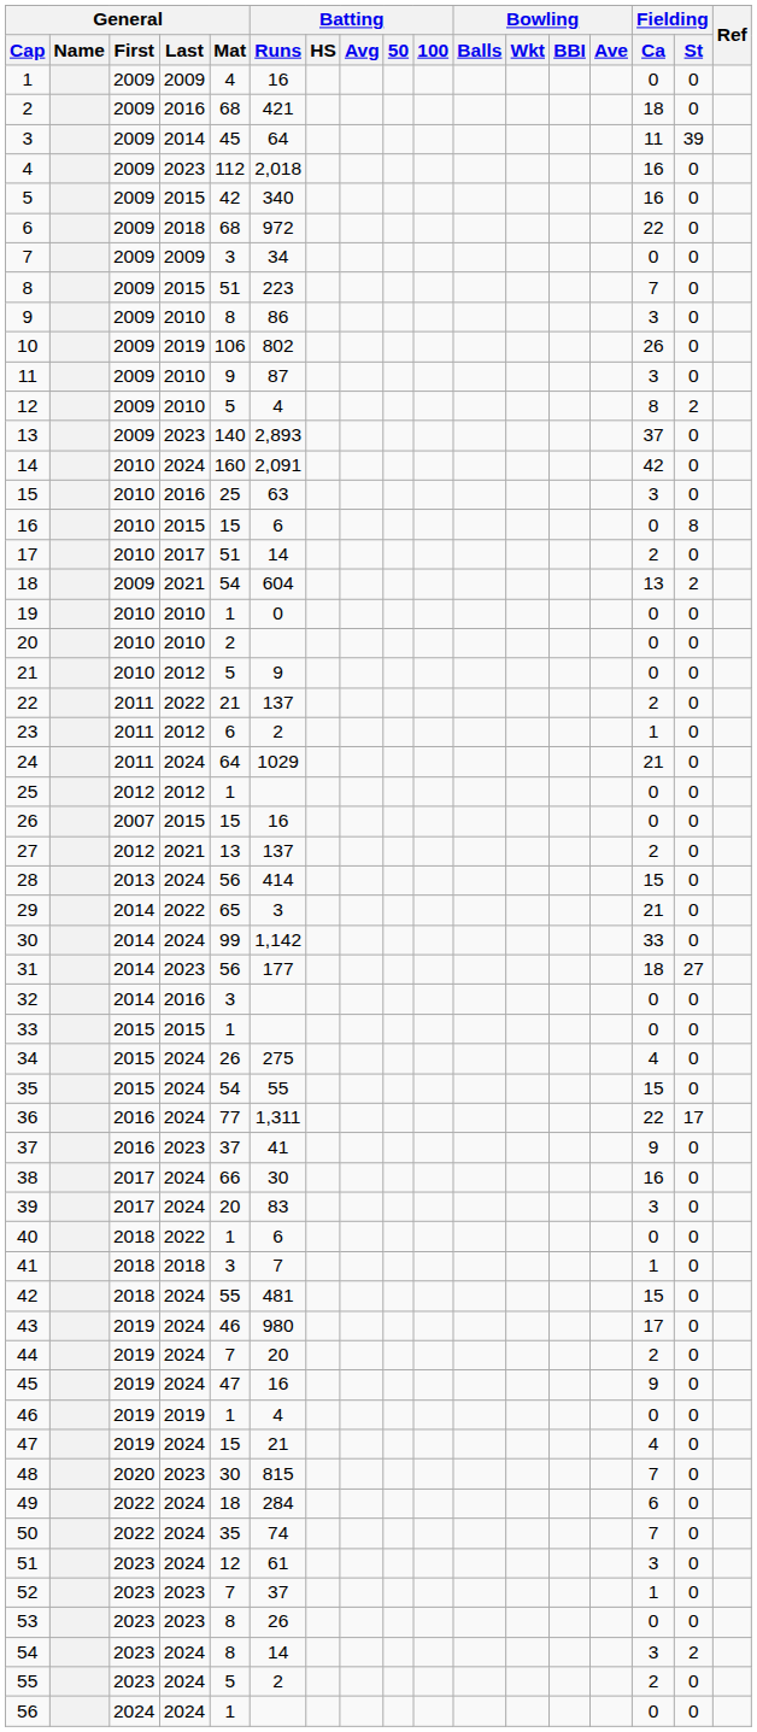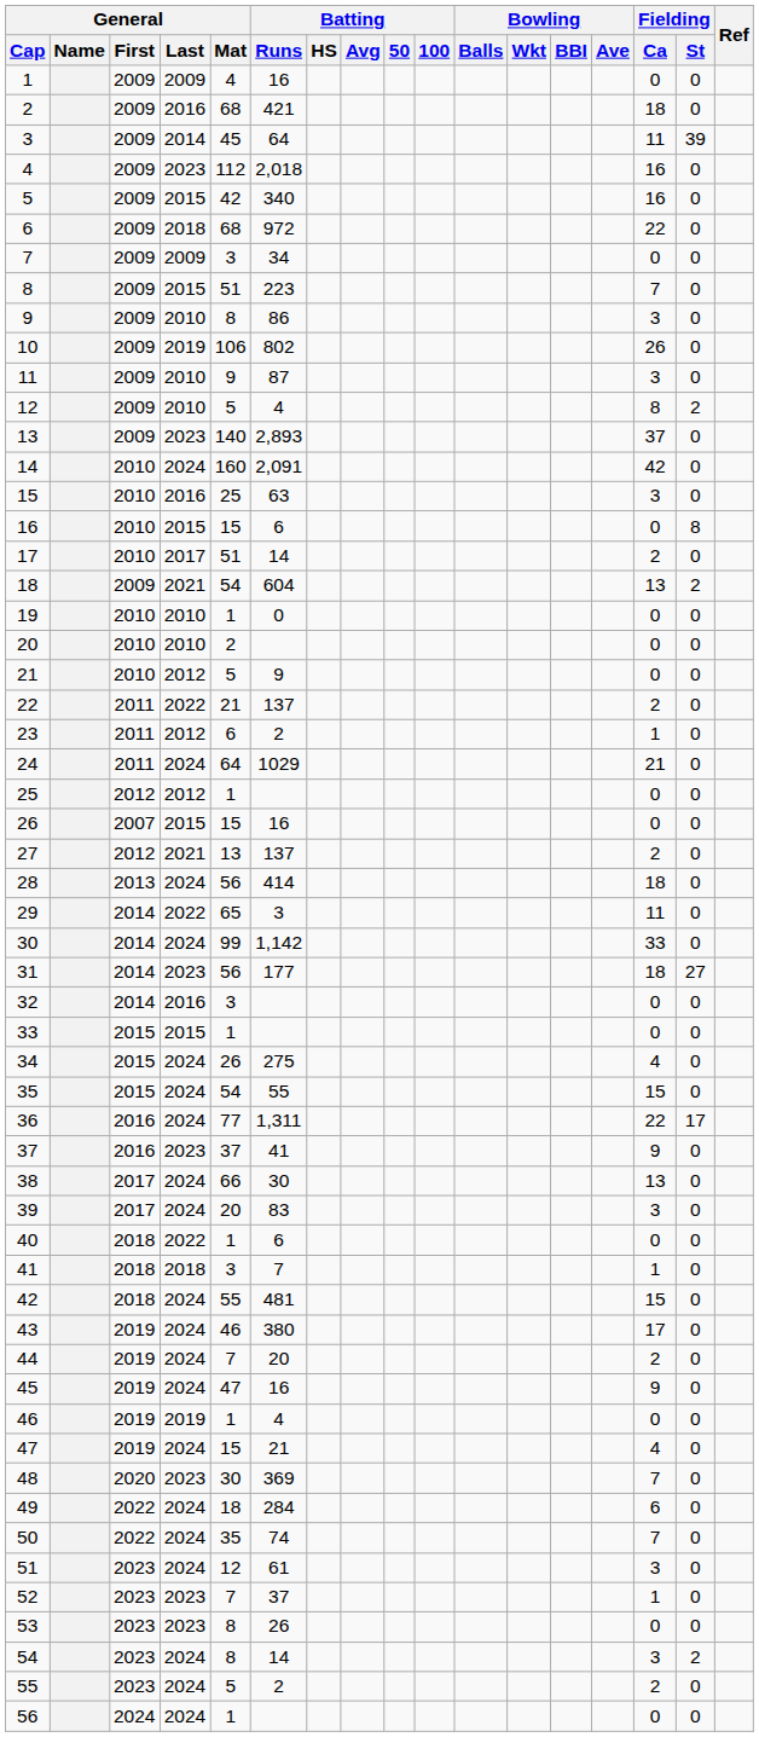 <table class="wikitable sortable plainrowheaders">
 <tr align="center">
 </tr>
 <tr class="unsortable">
 <th scope="col" colspan=5 class="unsortable">General</th>
 <th colspan=5 scope="col"><a href='#'>Batting</a></th>
 <th colspan=4 scope="col"><a href='#'>Bowling</a></th>
 <th colspan=2 scope="col"><a href='#'>Fielding</a></th>
 <th scope="col" class="unsortable" rowspan="2">Ref</th>
 </tr>
 <tr align="center">
 <th scope="col" rowspan="1"><a href='#'>Cap</a></th>
 <th scope="col" rowspan="1">Name</th>
 <th scope="col" rowspan="1">First</th>
 <th scope="col" rowspan="1">Last</th>
 <th scope="col" rowspan="1">Mat</th>
 <th scope="col"><a href='#'>Runs</a></th>
 <th scope="col">HS</th>
 <th scope="col"><a href='#'>Avg</a></th>
 <th scope="col"><a href='#'>50</a></th>
 <th scope="col"><a href='#'>100</a></th>
 <th scope="col"><a href='#'>Balls</a></th>
 <th scope="col"><a href='#'>Wkt</a></th>
 <th scope="col"><a href='#'>BBI</a></th>
 <th scope="col"><a href='#'>Ave</a></th>
 <th scope="col"><a href='#'>Ca</a></th>
 <th scope="col"><a href='#'>St</a></th>
 </tr>
 <tr align="center">
 <td>1</td>
 <th scope="row"></th>
 <td>2009</td>
 <td>2009</td>
 <td>4</td>
 <td>16</td>
 <td></td>
 <td></td>
 <td></td>
 <td></td>
 <td></td>
 <td></td>
 <td></td>
 <td></td>
 <td>0</td>
 <td>0</td>
 <td></td>
 </tr>
 <tr align="center">
 <td>2</td>
 <th scope="row"></th>
 <td>2009</td>
 <td>2016</td>
 <td>68</td>
 <td>421</td>
 <td></td>
 <td></td>
 <td></td>
 <td></td>
 <td></td>
 <td></td>
 <td></td>
 <td></td>
 <td>18</td>
 <td>0</td>
 <td></td>
 </tr>
 <tr align="center">
 <td>3</td>
 <th scope="row"> </th>
 <td>2009</td>
 <td>2014</td>
 <td>45</td>
 <td>64</td>
 <td></td>
 <td></td>
 <td></td>
 <td></td>
 <td></td>
 <td></td>
 <td></td>
 <td></td>
 <td>11</td>
 <td>39</td>
 <td></td>
 </tr>
 <tr align="center">
 <td>4</td>
 <th scope="row"> </th>
 <td>2009</td>
 <td>2023</td>
 <td>112</td>
 <td>2,018</td>
 <td></td>
 <td></td>
 <td></td>
 <td></td>
 <td></td>
 <td></td>
 <td></td>
 <td></td>
 <td>16</td>
 <td>0</td>
 <td></td>
 </tr>
 <tr align="center">
 <td>5</td>
 <th scope="row"></th>
 <td>2009</td>
 <td>2015</td>
 <td>42</td>
 <td>340</td>
 <td></td>
 <td></td>
 <td></td>
 <td></td>
 <td></td>
 <td></td>
 <td></td>
 <td></td>
 <td>16</td>
 <td>0</td>
 <td></td>
 </tr>
 <tr align="center">
 <td>6</td>
 <th scope="row"></th>
 <td>2009</td>
 <td>2018</td>
 <td>68</td>
 <td>972</td>
 <td></td>
 <td></td>
 <td></td>
 <td></td>
 <td></td>
 <td></td>
 <td></td>
 <td></td>
 <td>22</td>
 <td>0</td>
 <td></td>
 </tr>
 <tr align="center">
 <td>7</td>
 <th scope="row"></th>
 <td>2009</td>
 <td>2009</td>
 <td>3</td>
 <td>34</td>
 <td></td>
 <td></td>
 <td></td>
 <td></td>
 <td></td>
 <td></td>
 <td></td>
 <td></td>
 <td>0</td>
 <td>0</td>
 <td></td>
 </tr>
 <tr align="center">
 <td>8</td>
 <th scope="row"></th>
 <td>2009</td>
 <td>2015</td>
 <td>51</td>
 <td>223</td>
 <td></td>
 <td></td>
 <td></td>
 <td></td>
 <td></td>
 <td></td>
 <td></td>
 <td></td>
 <td>7</td>
 <td>0</td>
 <td></td>
 </tr>
 <tr align="center">
 <td>9</td>
 <th scope="row"></th>
 <td>2009</td>
 <td>2010</td>
 <td>8</td>
 <td>86</td>
 <td></td>
 <td></td>
 <td></td>
 <td></td>
 <td></td>
 <td></td>
 <td></td>
 <td></td>
 <td>3</td>
 <td>0</td>
 <td></td>
 </tr>
 <tr align="center">
 <td>10</td>
 <th scope="row"> </th>
 <td>2009</td>
 <td>2019</td>
 <td>106</td>
 <td>802</td>
 <td></td>
 <td></td>
 <td></td>
 <td></td>
 <td></td>
 <td></td>
 <td></td>
 <td></td>
 <td>26</td>
 <td>0</td>
 <td></td>
 </tr>
 <tr align="center">
 <td>11</td>
 <th scope="row"></th>
 <td>2009</td>
 <td>2010</td>
 <td>9</td>
 <td>87</td>
 <td></td>
 <td></td>
 <td></td>
 <td></td>
 <td></td>
 <td></td>
 <td></td>
 <td></td>
 <td>3</td>
 <td>0</td>
 <td></td>
 </tr>
 <tr align="center">
 <td>12</td>
 <th scope="row"> </th>
 <td>2009</td>
 <td>2010</td>
 <td>5</td>
 <td>4</td>
 <td></td>
 <td></td>
 <td></td>
 <td></td>
 <td></td>
 <td></td>
 <td></td>
 <td></td>
 <td>8</td>
 <td>2</td>
 <td></td>
 </tr>
 <tr align="center">
 <td>13</td>
 <th scope="row"> </th>
 <td>2009</td>
 <td>2023</td>
 <td>140</td>
 <td>2,893</td>
 <td></td>
 <td></td>
 <td></td>
 <td></td>
 <td></td>
 <td></td>
 <td></td>
 <td></td>
 <td>37</td>
 <td>0</td>
 <td></td>
 </tr>
 <tr align="center">
 <td>14</td>
 <th scope="row"> </th>
 <td>2010</td>
 <td>2024</td>
 <td>160</td>
 <td>2,091</td>
 <td></td>
 <td></td>
 <td></td>
 <td></td>
 <td></td>
 <td></td>
 <td></td>
 <td></td>
 <td>42</td>
 <td>0</td>
 <td></td>
 </tr>
 <tr align="center">
 <td>15</td>
 <th scope="row"> </th>
 <td>2010</td>
 <td>2016</td>
 <td>25</td>
 <td>63</td>
 <td></td>
 <td></td>
 <td></td>
 <td></td>
 <td></td>
 <td></td>
 <td></td>
 <td></td>
 <td>3</td>
 <td>0</td>
 <td></td>
 </tr>
 <tr align="center">
 <td>16</td>
 <th scope="row"> </th>
 <td>2010</td>
 <td>2015</td>
 <td>15</td>
 <td>6</td>
 <td></td>
 <td></td>
 <td></td>
 <td></td>
 <td></td>
 <td></td>
 <td></td>
 <td></td>
 <td>0</td>
 <td>8</td>
 <td></td>
 </tr>
 <tr align="center">
 <td>17</td>
 <th scope="row"></th>
 <td>2010</td>
 <td>2017</td>
 <td>51</td>
 <td>14</td>
 <td></td>
 <td></td>
 <td></td>
 <td></td>
 <td></td>
 <td></td>
 <td></td>
 <td></td>
 <td>2</td>
 <td>0</td>
 <td></td>
 </tr>
 <tr align="center">
 <td>18</td>
 <th scope="row"> </th>
 <td>2009</td>
 <td>2021</td>
 <td>54</td>
 <td>604</td>
 <td></td>
 <td></td>
 <td></td>
 <td></td>
 <td></td>
 <td></td>
 <td></td>
 <td></td>
 <td>13</td>
 <td>2</td>
 <td></td>
 </tr>
 <tr align="center">
 <td>19</td>
 <th scope="row"></th>
 <td>2010</td>
 <td>2010</td>
 <td>1</td>
 <td>0</td>
 <td></td>
 <td></td>
 <td></td>
 <td></td>
 <td></td>
 <td></td>
 <td></td>
 <td></td>
 <td>0</td>
 <td>0</td>
 <td></td>
 </tr>
 <tr align="center">
 <td>20</td>
 <th scope="row"></th>
 <td>2010</td>
 <td>2010</td>
 <td>2</td>
 <td></td>
 <td></td>
 <td></td>
 <td></td>
 <td></td>
 <td></td>
 <td></td>
 <td></td>
 <td></td>
 <td>0</td>
 <td>0</td>
 <td></td>
 </tr>
 <tr align="center">
 <td>21</td>
 <th scope="row"></th>
 <td>2010</td>
 <td>2012</td>
 <td>5</td>
 <td>9</td>
 <td></td>
 <td></td>
 <td></td>
 <td></td>
 <td></td>
 <td></td>
 <td></td>
 <td></td>
 <td>0</td>
 <td>0</td>
 <td></td>
 </tr>
 <tr align="center">
 <td>22</td>
 <th scope="row"></th>
 <td>2011</td>
 <td>2022</td>
 <td>21</td>
 <td>137</td>
 <td></td>
 <td></td>
 <td></td>
 <td></td>
 <td></td>
 <td></td>
 <td></td>
 <td></td>
 <td>2</td>
 <td>0</td>
 <td></td>
 </tr>
 <tr align="center">
 <td>23</td>
 <th scope="row"></th>
 <td>2011</td>
 <td>2012</td>
 <td>6</td>
 <td>2</td>
 <td></td>
 <td></td>
 <td></td>
 <td></td>
 <td></td>
 <td></td>
 <td></td>
 <td></td>
 <td>1</td>
 <td>0</td>
 <td></td>
 </tr>
 <tr align="center">
 <td>24</td>
 <th scope="row"></th>
 <td>2011</td>
 <td>2024</td>
 <td>64</td>
 <td>1029</td>
 <td></td>
 <td></td>
 <td></td>
 <td></td>
 <td></td>
 <td></td>
 <td></td>
 <td></td>
 <td>21</td>
 <td>0</td>
 <td></td>
 </tr>
 <tr align="center">
 <td>25</td>
 <th scope="row"></th>
 <td>2012</td>
 <td>2012</td>
 <td>1</td>
 <td></td>
 <td></td>
 <td></td>
 <td></td>
 <td></td>
 <td></td>
 <td></td>
 <td></td>
 <td></td>
 <td>0</td>
 <td>0</td>
 <td></td>
 </tr>
 <tr align="center">
 <td>26</td>
 <th scope="row"></th>
 <td>2007</td>
 <td>2015</td>
 <td>15</td>
 <td>16</td>
 <td></td>
 <td></td>
 <td></td>
 <td></td>
 <td></td>
 <td></td>
 <td></td>
 <td></td>
 <td>0</td>
 <td>0</td>
 <td></td>
 </tr>
 <tr align="center">
 <td>27</td>
 <th scope="row"></th>
 <td>2012</td>
 <td>2021</td>
 <td>13</td>
 <td>137</td>
 <td></td>
 <td></td>
 <td></td>
 <td></td>
 <td></td>
 <td></td>
 <td></td>
 <td></td>
 <td>2</td>
 <td>0</td>
 <td></td>
 </tr>
 <tr align="center">
 <td>28</td>
 <th scope="row"></th>
 <td>2013</td>
 <td>2024</td>
 <td>56</td>
 <td>414</td>
 <td></td>
 <td></td>
 <td></td>
 <td></td>
 <td></td>
 <td></td>
 <td></td>
 <td></td>
-<td>15</td>
+<td>18</td>
 <td>0</td>
 <td></td>
 </tr>
 <tr align="center">
 <td>29</td>
 <th scope="row"></th>
 <td>2014</td>
 <td>2022</td>
 <td>65</td>
 <td>3</td>
 <td></td>
 <td></td>
 <td></td>
 <td></td>
 <td></td>
 <td></td>
 <td></td>
 <td></td>
-<td>21</td>
+<td>11</td>
 <td>0</td>
 <td></td>
 </tr>
 <tr align="center">
 <td>30</td>
 <th scope="row"> </th>
 <td>2014</td>
 <td>2024</td>
 <td>99</td>
 <td>1,142</td>
 <td></td>
 <td></td>
 <td></td>
 <td></td>
 <td></td>
 <td></td>
 <td></td>
 <td></td>
 <td>33</td>
 <td>0</td>
 <td></td>
 </tr>
 <tr align="center">
 <td>31</td>
 <th scope="row"> </th>
 <td>2014</td>
 <td>2023</td>
 <td>56</td>
 <td>177</td>
 <td></td>
 <td></td>
 <td></td>
 <td></td>
 <td></td>
 <td></td>
 <td></td>
 <td></td>
 <td>18</td>
 <td>27</td>
 <td></td>
 </tr>
 <tr align="center">
 <td>32</td>
 <th scope="row"></th>
 <td>2014</td>
 <td>2016</td>
 <td>3</td>
 <td></td>
 <td></td>
 <td></td>
 <td></td>
 <td></td>
 <td></td>
 <td></td>
 <td></td>
 <td></td>
 <td>0</td>
 <td>0</td>
 <td></td>
 </tr>
 <tr align="center">
 <td>33</td>
 <th scope="row"></th>
 <td>2015</td>
 <td>2015</td>
 <td>1</td>
 <td></td>
 <td></td>
 <td></td>
 <td></td>
 <td></td>
 <td></td>
 <td></td>
 <td></td>
 <td></td>
 <td>0</td>
 <td>0</td>
 <td></td>
 </tr>
 <tr align="center">
 <td>34</td>
 <th scope="row"></th>
 <td>2015</td>
 <td>2024</td>
 <td>26</td>
 <td>275</td>
 <td></td>
 <td></td>
 <td></td>
 <td></td>
 <td></td>
 <td></td>
 <td></td>
 <td></td>
 <td>4</td>
 <td>0</td>
 <td></td>
 </tr>
 <tr align="center">
 <td>35</td>
 <th scope="row"></th>
 <td>2015</td>
 <td>2024</td>
 <td>54</td>
 <td>55</td>
 <td></td>
 <td></td>
 <td></td>
 <td></td>
 <td></td>
 <td></td>
 <td></td>
 <td></td>
 <td>15</td>
 <td>0</td>
 <td></td>
 </tr>
 <tr align="center">
 <td>36</td>
 <th scope="row"> </th>
 <td>2016</td>
 <td>2024</td>
 <td>77</td>
 <td>1,311</td>
 <td></td>
 <td></td>
 <td></td>
 <td></td>
 <td></td>
 <td></td>
 <td></td>
 <td></td>
 <td>22</td>
 <td>17</td>
 <td></td>
 </tr>
 <tr align="center">
 <td>37</td>
 <th scope="row"></th>
 <td>2016</td>
 <td>2023</td>
 <td>37</td>
 <td>41</td>
 <td></td>
 <td></td>
 <td></td>
 <td></td>
 <td></td>
 <td></td>
 <td></td>
 <td></td>
 <td>9</td>
 <td>0</td>
 <td></td>
 </tr>
 <tr align="center">
 <td>38</td>
 <th scope="row"></th>
 <td>2017</td>
 <td>2024</td>
 <td>66</td>
 <td>30</td>
 <td></td>
 <td></td>
 <td></td>
 <td></td>
 <td></td>
 <td></td>
 <td></td>
 <td></td>
-<td>16</td>
+<td>13</td>
 <td>0</td>
 <td></td>
 </tr>
 <tr align="center">
 <td>39</td>
 <th scope="row"></th>
 <td>2017</td>
 <td>2024</td>
 <td>20</td>
 <td>83</td>
 <td></td>
 <td></td>
 <td></td>
 <td></td>
 <td></td>
 <td></td>
 <td></td>
 <td></td>
 <td>3</td>
 <td>0</td>
 <td></td>
 </tr>
 <tr align="center">
 <td>40</td>
 <th scope="row"></th>
 <td>2018</td>
 <td>2022</td>
 <td>1</td>
 <td>6</td>
 <td></td>
 <td></td>
 <td></td>
 <td></td>
 <td></td>
 <td></td>
 <td></td>
 <td></td>
 <td>0</td>
 <td>0</td>
 <td></td>
 </tr>
 <tr align="center">
 <td>41</td>
 <th scope="row"> </th>
 <td>2018</td>
 <td>2018</td>
 <td>3</td>
 <td>7</td>
 <td></td>
 <td></td>
 <td></td>
 <td></td>
 <td></td>
 <td></td>
 <td></td>
 <td></td>
 <td>1</td>
 <td>0</td>
 <td></td>
 </tr>
 <tr align="center">
 <td>42</td>
 <th scope="row"></th>
 <td>2018</td>
 <td>2024</td>
 <td>55</td>
 <td>481</td>
 <td></td>
 <td></td>
 <td></td>
 <td></td>
 <td></td>
 <td></td>
 <td></td>
 <td></td>
 <td>15</td>
 <td>0</td>
 <td></td>
 </tr>
 <tr align="center">
 <td>43</td>
 <th scope="row"></th>
 <td>2019</td>
 <td>2024</td>
 <td>46</td>
-<td>980</td>
+<td>380</td>
 <td></td>
 <td></td>
 <td></td>
 <td></td>
 <td></td>
 <td></td>
 <td></td>
 <td></td>
 <td>17</td>
 <td>0</td>
 <td></td>
 </tr>
 <tr align="center">
 <td>44</td>
 <th scope="row"></th>
 <td>2019</td>
 <td>2024</td>
 <td>7</td>
 <td>20</td>
 <td></td>
 <td></td>
 <td></td>
 <td></td>
 <td></td>
 <td></td>
 <td></td>
 <td></td>
 <td>2</td>
 <td>0</td>
 <td></td>
 </tr>
 <tr align="center">
 <td>45</td>
 <th scope="row"></th>
 <td>2019</td>
 <td>2024</td>
 <td>47</td>
 <td>16</td>
 <td></td>
 <td></td>
 <td></td>
 <td></td>
 <td></td>
 <td></td>
 <td></td>
 <td></td>
 <td>9</td>
 <td>0</td>
 <td></td>
 </tr>
 <tr align="center">
 <td>46</td>
 <th scope="row"></th>
 <td>2019</td>
 <td>2019</td>
 <td>1</td>
 <td>4</td>
 <td></td>
 <td></td>
 <td></td>
 <td></td>
 <td></td>
 <td></td>
 <td></td>
 <td></td>
 <td>0</td>
 <td>0</td>
 <td></td>
 </tr>
 <tr align="center">
 <td>47</td>
 <th scope="row"></th>
 <td>2019</td>
 <td>2024</td>
 <td>15</td>
 <td>21</td>
 <td></td>
 <td></td>
 <td></td>
 <td></td>
 <td></td>
 <td></td>
 <td></td>
 <td></td>
 <td>4</td>
 <td>0</td>
 <td></td>
 </tr>
 <tr align="center">
 <td>48</td>
 <th scope="row"></th>
 <td>2020</td>
 <td>2023</td>
 <td>30</td>
-<td>815</td>
+<td>369</td>
 <td></td>
 <td></td>
 <td></td>
 <td></td>
 <td></td>
 <td></td>
 <td></td>
 <td></td>
 <td>7</td>
 <td>0</td>
 <td></td>
 </tr>
 <tr align="center">
 <td>49</td>
 <th scope="row"></th>
 <td>2022</td>
 <td>2024</td>
 <td>18</td>
 <td>284</td>
 <td></td>
 <td></td>
 <td></td>
 <td></td>
 <td></td>
 <td></td>
 <td></td>
 <td></td>
 <td>6</td>
 <td>0</td>
 <td></td>
 </tr>
 <tr align="center">
 <td>50</td>
 <th scope="row"></th>
 <td>2022</td>
 <td>2024</td>
 <td>35</td>
 <td>74</td>
 <td></td>
 <td></td>
 <td></td>
 <td></td>
 <td></td>
 <td></td>
 <td></td>
 <td></td>
 <td>7</td>
 <td>0</td>
 <td></td>
 </tr>
 <tr align="center">
 <td>51</td>
 <th scope="row"></th>
 <td>2023</td>
 <td>2024</td>
 <td>12</td>
 <td>61</td>
 <td></td>
 <td></td>
 <td></td>
 <td></td>
 <td></td>
 <td></td>
 <td></td>
 <td></td>
 <td>3</td>
 <td>0</td>
 <td></td>
 </tr>
 <tr align="center">
 <td>52</td>
 <th scope="row"></th>
 <td>2023</td>
 <td>2023</td>
 <td>7</td>
 <td>37</td>
 <td></td>
 <td></td>
 <td></td>
 <td></td>
 <td></td>
 <td></td>
 <td></td>
 <td></td>
 <td>1</td>
 <td>0</td>
 <td></td>
 </tr>
 <tr align="center">
 <td>53</td>
 <th scope="row"></th>
 <td>2023</td>
 <td>2023</td>
 <td>8</td>
 <td>26</td>
 <td></td>
 <td></td>
 <td></td>
 <td></td>
 <td></td>
 <td></td>
 <td></td>
 <td></td>
 <td>0</td>
 <td>0</td>
 <td></td>
 </tr>
 <tr align="center">
 <td>54</td>
 <th scope="row"> </th>
 <td>2023</td>
 <td>2024</td>
 <td>8</td>
 <td>14</td>
 <td></td>
 <td></td>
 <td></td>
 <td></td>
 <td></td>
 <td></td>
 <td></td>
 <td></td>
 <td>3</td>
 <td>2</td>
 <td></td>
 </tr>
 <tr align="center">
 <td>55</td>
 <th scope="row"></th>
 <td>2023</td>
 <td>2024</td>
 <td>5</td>
 <td>2</td>
 <td></td>
 <td></td>
 <td></td>
 <td></td>
 <td></td>
 <td></td>
 <td></td>
 <td></td>
 <td>2</td>
 <td>0</td>
 <td></td>
 </tr>
 <tr align="center">
 <td>56</td>
 <th scope="row"></th>
 <td>2024</td>
 <td>2024</td>
 <td>1</td>
 <td></td>
 <td></td>
 <td></td>
 <td></td>
 <td></td>
 <td></td>
 <td></td>
 <td></td>
 <td></td>
 <td>0</td>
 <td>0</td>
 <td></td>
 </tr>
 </table>
